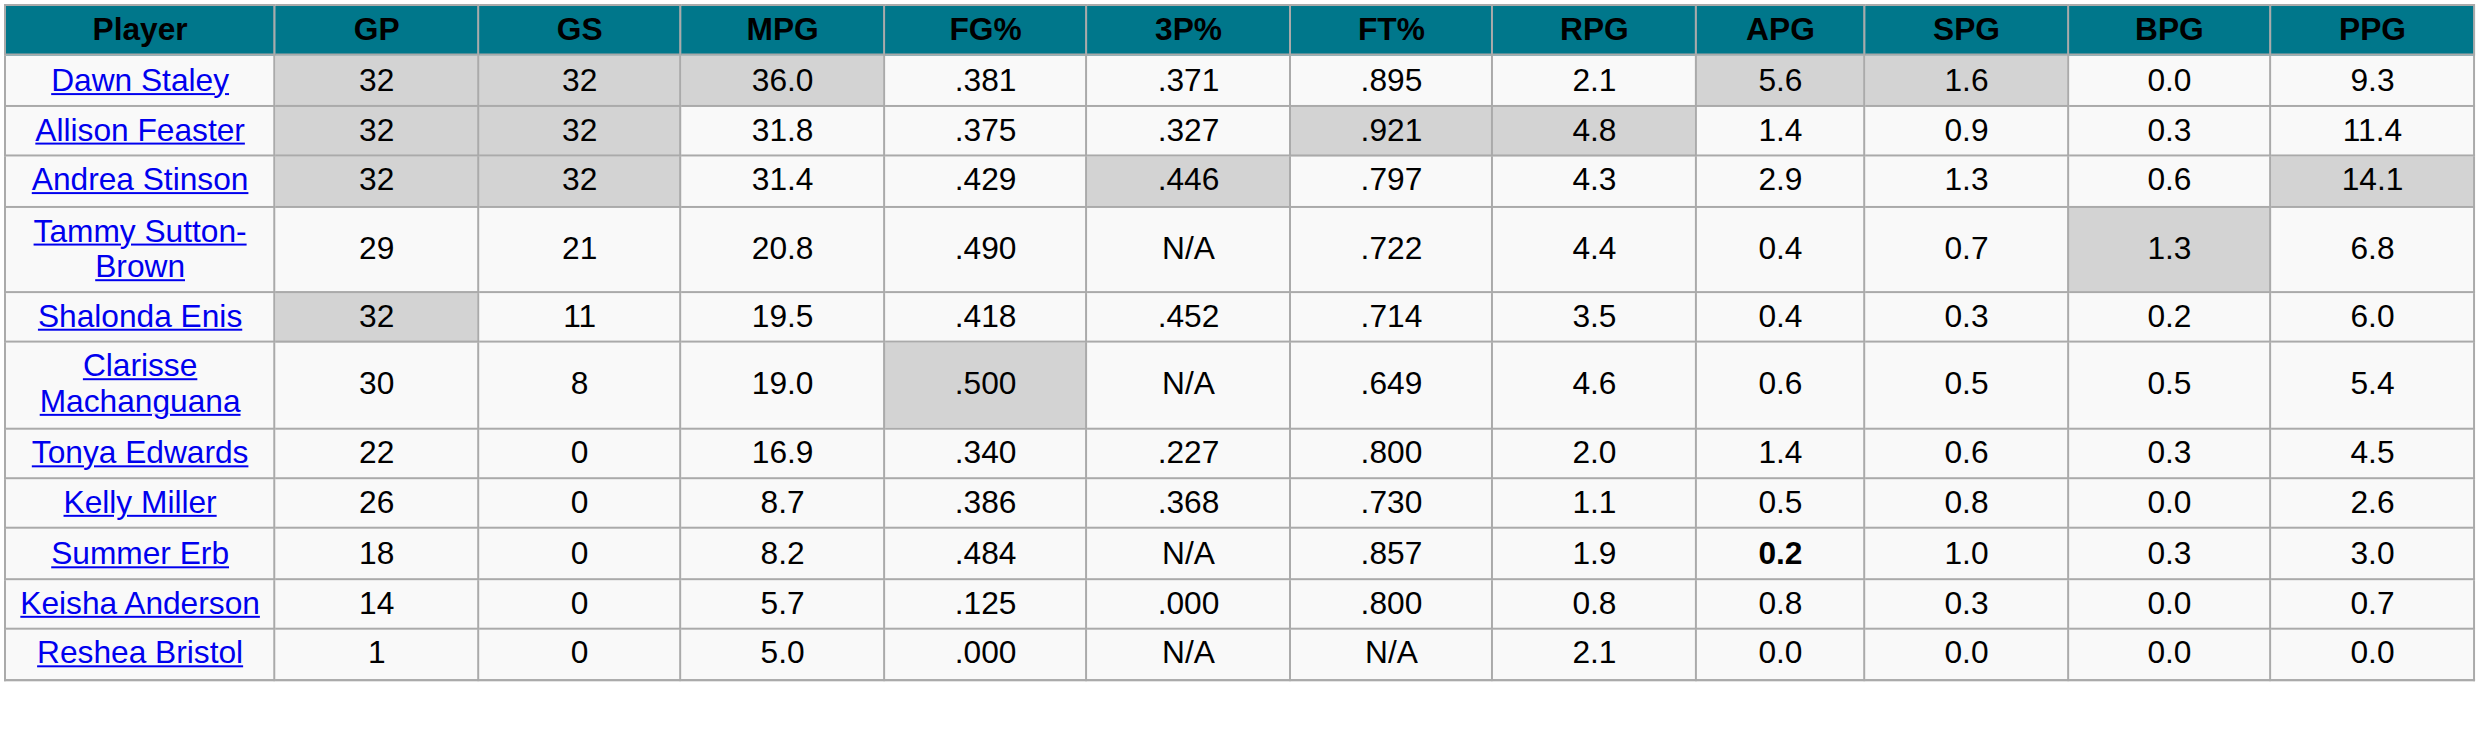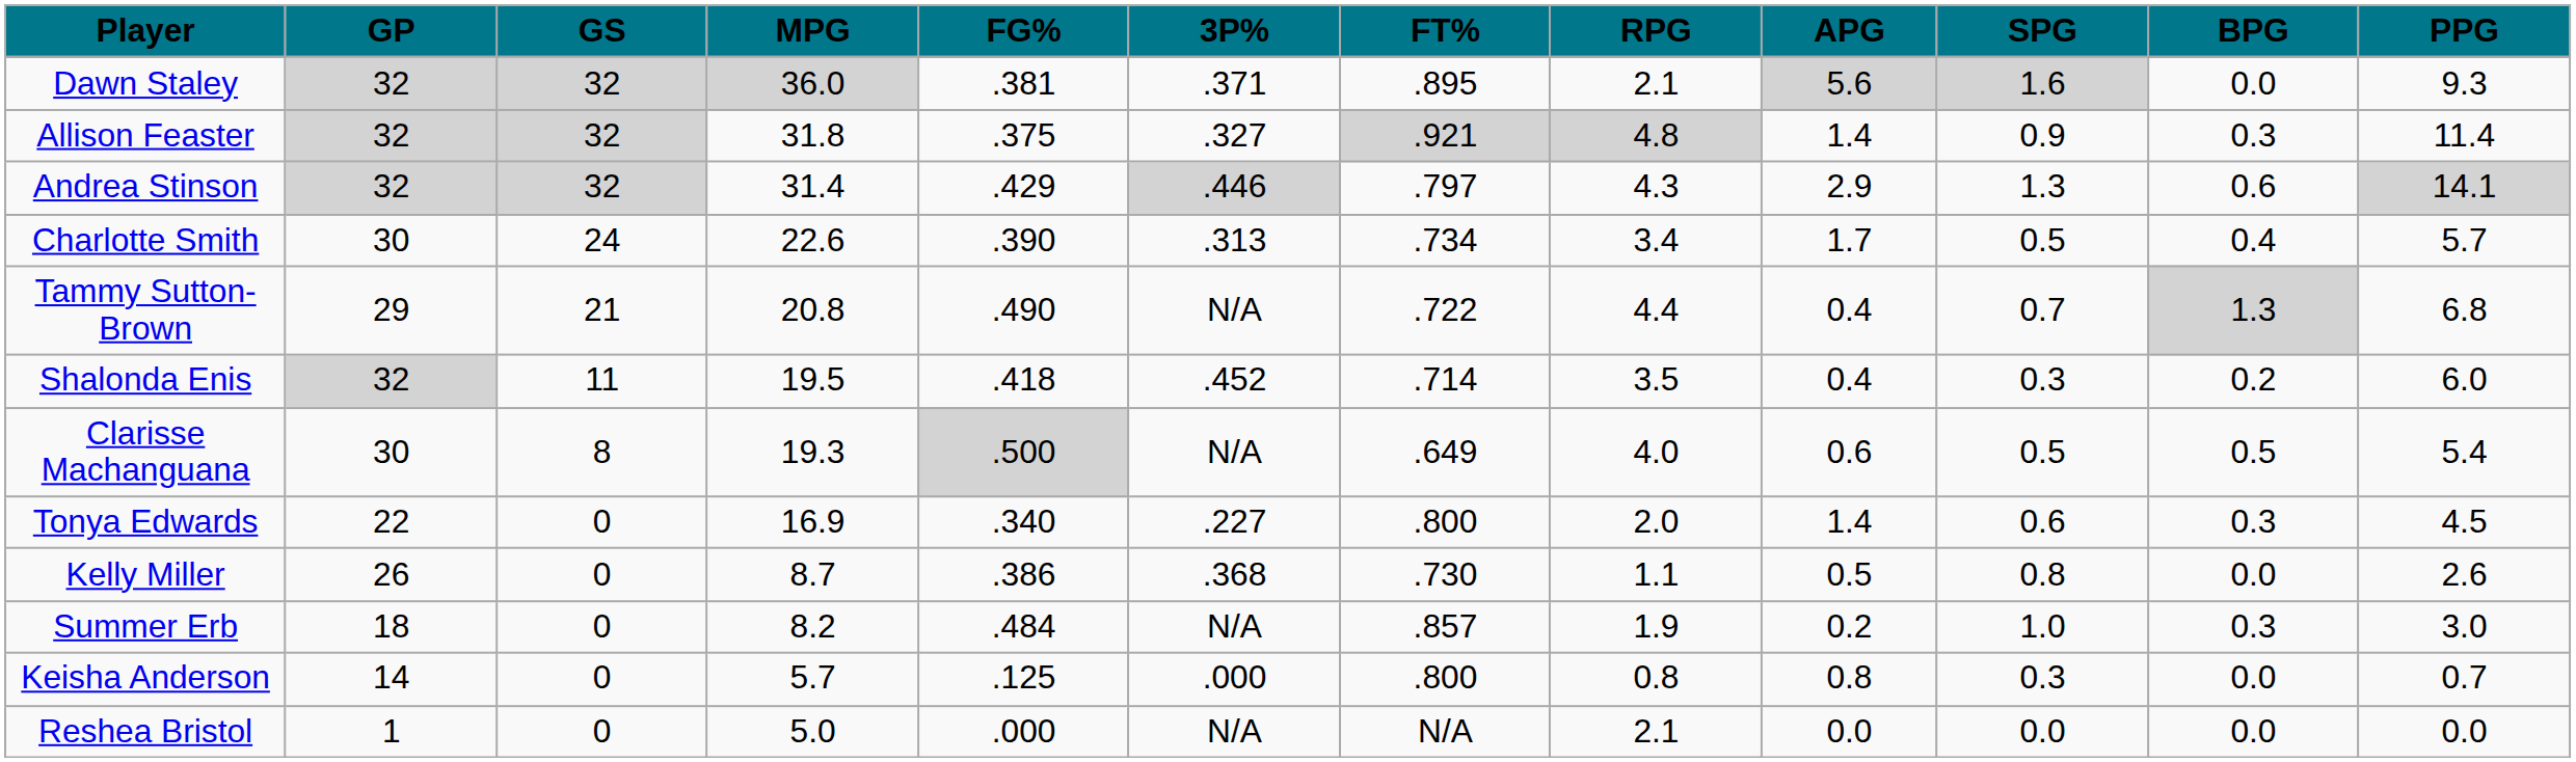 <table class="wikitable sortable" style="text-align:center;">
 <tr>
 <th style="background: #00778B" width="6%"><span>Player</span></th>
 <th style="background: #00778B" width="6%"><span>GP</span></th>
 <th style="background: #00778B" width="6%"><span>GS</span></th>
 <th style="background: #00778B" width="6%"><span>MPG</span></th>
 <th style="background: #00778B" width="6%"><span>FG%</span></th>
 <th style="background: #00778B" width="6%"><span>3P%</span></th>
 <th style="background: #00778B" width="6%"><span>FT%</span></th>
 <th style="background: #00778B" width="6%"><span>RPG</span></th>
 <th style="background: #00778B" width="5%"><span>APG</span></th>
 <th style="background: #00778B" width="6%"><span>SPG</span></th>
 <th style="background: #00778B" width="6%"><span>BPG</span></th>
 <th style="background: #00778B" width="6%"><span>PPG</span></th>
 </tr>
 <tr>
 <td><a href='#'>Dawn Staley</a></td>
 <td style="background:#D3D3D3;">32</td>
 <td style="background:#D3D3D3;">32</td>
 <td style="background:#D3D3D3;">36.0</td>
 <td>.381</td>
 <td>.371</td>
 <td>.895</td>
 <td>2.1</td>
 <td style="background:#D3D3D3;">5.6</td>
 <td style="background:#D3D3D3;">1.6</td>
 <td>0.0</td>
 <td>9.3</td>
 </tr>
 <tr>
 <td><a href='#'>Allison Feaster</a></td>
 <td style="background:#D3D3D3;">32</td>
 <td style="background:#D3D3D3;">32</td>
 <td>31.8</td>
 <td>.375</td>
 <td>.327</td>
 <td style="background:#D3D3D3;">.921</td>
 <td style="background:#D3D3D3;">4.8</td>
 <td>1.4</td>
 <td>0.9</td>
 <td>0.3</td>
 <td>11.4</td>
 </tr>
 <tr>
 <td><a href='#'>Andrea Stinson</a></td>
 <td style="background:#D3D3D3;">32</td>
 <td style="background:#D3D3D3;">32</td>
 <td>31.4</td>
 <td>.429</td>
 <td style="background:#D3D3D3;">.446</td>
 <td>.797</td>
 <td>4.3</td>
 <td>2.9</td>
 <td>1.3</td>
 <td>0.6</td>
 <td style="background:#D3D3D3;">14.1</td>
 </tr>
 <tr>
+<td><a href='#'>Charlotte Smith</a></td>
+<td>30</td>
+<td>24</td>
+<td>22.6</td>
+<td>.390</td>
+<td>.313</td>
+<td>.734</td>
+<td>3.4</td>
+<td>1.7</td>
+<td>0.5</td>
+<td>0.4</td>
+<td>5.7</td>
+</tr>
+<tr>
 <td><a href='#'>Tammy Sutton-Brown</a></td>
 <td>29</td>
 <td>21</td>
 <td>20.8</td>
 <td>.490</td>
 <td>N/A</td>
 <td>.722</td>
 <td>4.4</td>
 <td>0.4</td>
 <td>0.7</td>
 <td style="background:#D3D3D3;">1.3</td>
 <td>6.8</td>
 </tr>
 <tr>
 <td><a href='#'>Shalonda Enis</a></td>
 <td style="background:#D3D3D3;">32</td>
 <td>11</td>
 <td>19.5</td>
 <td>.418</td>
 <td>.452</td>
 <td>.714</td>
 <td>3.5</td>
 <td>0.4</td>
 <td>0.3</td>
 <td>0.2</td>
 <td>6.0</td>
 </tr>
 <tr>
 <td><a href='#'>Clarisse Machanguana</a></td>
 <td>30</td>
 <td>8</td>
-<td>19.0</td>
+<td>19.3</td>
 <td style="background:#D3D3D3;">.500</td>
 <td>N/A</td>
 <td>.649</td>
-<td>4.6</td>
+<td>4.0</td>
 <td>0.6</td>
 <td>0.5</td>
 <td>0.5</td>
 <td>5.4</td>
 </tr>
 <tr>
 <td><a href='#'>Tonya Edwards</a></td>
 <td>22</td>
 <td>0</td>
 <td>16.9</td>
 <td>.340</td>
 <td>.227</td>
 <td>.800</td>
 <td>2.0</td>
 <td>1.4</td>
 <td>0.6</td>
 <td>0.3</td>
 <td>4.5</td>
 </tr>
 <tr>
 <td><a href='#'>Kelly Miller</a></td>
 <td>26</td>
 <td>0</td>
 <td>8.7</td>
 <td>.386</td>
 <td>.368</td>
 <td>.730</td>
 <td>1.1</td>
 <td>0.5</td>
 <td>0.8</td>
 <td>0.0</td>
 <td>2.6</td>
 </tr>
 <tr>
 <td><a href='#'>Summer Erb</a></td>
 <td>18</td>
 <td>0</td>
 <td>8.2</td>
 <td>.484</td>
 <td>N/A</td>
 <td>.857</td>
 <td>1.9</td>
-<td><strong>0.2</strong></td>
+<td>0.2</td>
 <td>1.0</td>
 <td>0.3</td>
 <td>3.0</td>
 </tr>
 <tr>
 <td><a href='#'>Keisha Anderson</a></td>
 <td>14</td>
 <td>0</td>
 <td>5.7</td>
 <td>.125</td>
 <td>.000</td>
 <td>.800</td>
 <td>0.8</td>
 <td>0.8</td>
 <td>0.3</td>
 <td>0.0</td>
 <td>0.7</td>
 </tr>
 <tr>
 <td><a href='#'>Reshea Bristol</a></td>
 <td>1</td>
 <td>0</td>
 <td>5.0</td>
 <td>.000</td>
 <td>N/A</td>
 <td>N/A</td>
 <td>2.1</td>
 <td>0.0</td>
 <td>0.0</td>
 <td>0.0</td>
 <td>0.0</td>
 </tr>
 <tr>
 </tr>
 </table>
